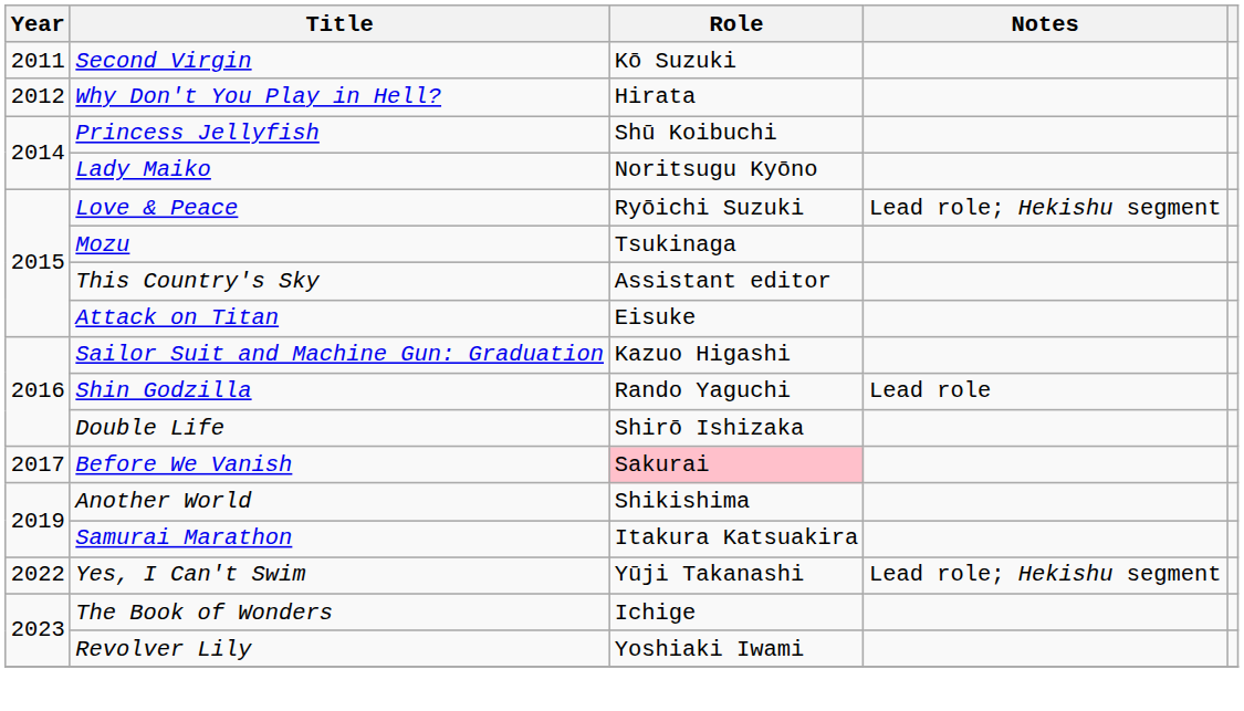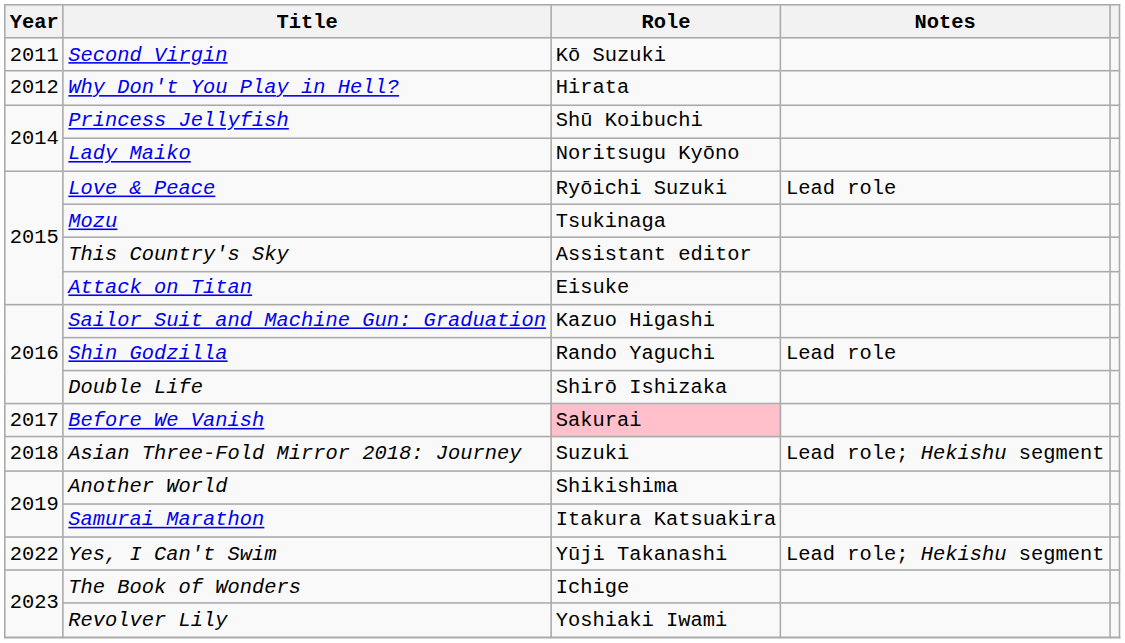 <table class="wikitable sortable">
 <tr>
 <th>Year</th>
 <th>Title</th>
 <th>Role</th>
 <th class="unsortable">Notes</th>
 <th class="unsortable"></th>
 </tr>
 <tr>
 <td>2011</td>
 <td><em><a href='#'>Second Virgin</a></em></td>
 <td>Kō Suzuki</td>
 <td></td>
 <td></td>
 </tr>
 <tr>
 <td>2012</td>
 <td><em><a href='#'>Why Don't You Play in Hell?</a></em></td>
 <td>Hirata</td>
 <td></td>
 <td></td>
 </tr>
 <tr>
 <td rowspan=2>2014</td>
 <td><em><a href='#'>Princess Jellyfish</a></em></td>
 <td>Shū Koibuchi</td>
 <td></td>
 <td></td>
 </tr>
 <tr>
 <td><em><a href='#'>Lady Maiko</a></em></td>
 <td>Noritsugu Kyōno</td>
 <td></td>
 <td></td>
 </tr>
 <tr>
 <td rowspan=4>2015</td>
 <td><em><a href='#'>Love & Peace</a></em></td>
 <td>Ryōichi Suzuki</td>
-<td>Lead role; <em>Hekishu</em> segment</td>
+<td>Lead role</td>
 <td></td>
 </tr>
 <tr>
 <td><em><a href='#'>Mozu</a></em></td>
 <td>Tsukinaga</td>
 <td></td>
 <td></td>
 </tr>
 <tr>
 <td><em>This Country's Sky</em></td>
 <td>Assistant editor</td>
 <td></td>
 <td></td>
 </tr>
 <tr>
 <td><em><a href='#'>Attack on Titan</a></em></td>
 <td>Eisuke</td>
 <td></td>
 <td></td>
 </tr>
 <tr>
 <td rowspan=3>2016</td>
 <td><em><a href='#'>Sailor Suit and Machine Gun: Graduation</a></em></td>
 <td>Kazuo Higashi</td>
 <td></td>
 <td></td>
 </tr>
 <tr>
 <td><em><a href='#'>Shin Godzilla</a></em></td>
 <td>Rando Yaguchi</td>
 <td>Lead role</td>
 <td></td>
 </tr>
 <tr>
 <td><em>Double Life</em></td>
 <td>Shirō Ishizaka</td>
 <td></td>
 <td></td>
 </tr>
 <tr>
 <td>2017</td>
 <td><em><a href='#'>Before We Vanish</a></em></td>
 <td style="background: pink;">Sakurai</td>
 <td></td>
 <td></td>
 </tr>
 <tr>
+<td>2018</td>
+<td><em>Asian Three-Fold Mirror 2018: Journey</em></td>
+<td>Suzuki</td>
+<td>Lead role; <em>Hekishu</em> segment</td>
+<td></td>
+</tr>
+<tr>
 <td rowspan=2>2019</td>
 <td><em>Another World</em></td>
 <td>Shikishima</td>
 <td></td>
 <td></td>
 </tr>
 <tr>
 <td><em><a href='#'>Samurai Marathon</a></em></td>
 <td>Itakura Katsuakira</td>
 <td></td>
 <td></td>
 </tr>
 <tr>
 <td>2022</td>
 <td><em>Yes, I Can't Swim</em></td>
 <td>Yūji Takanashi</td>
 <td>Lead role; <em>Hekishu</em> segment</td>
 <td></td>
 </tr>
 <tr>
 <td rowspan=2>2023</td>
 <td><em>The Book of Wonders</em></td>
 <td>Ichige</td>
 <td></td>
 <td></td>
 </tr>
 <tr>
 <td><em>Revolver Lily</em></td>
 <td>Yoshiaki Iwami</td>
 <td></td>
 <td></td>
 </tr>
 <tr>
 </tr>
 </table>
